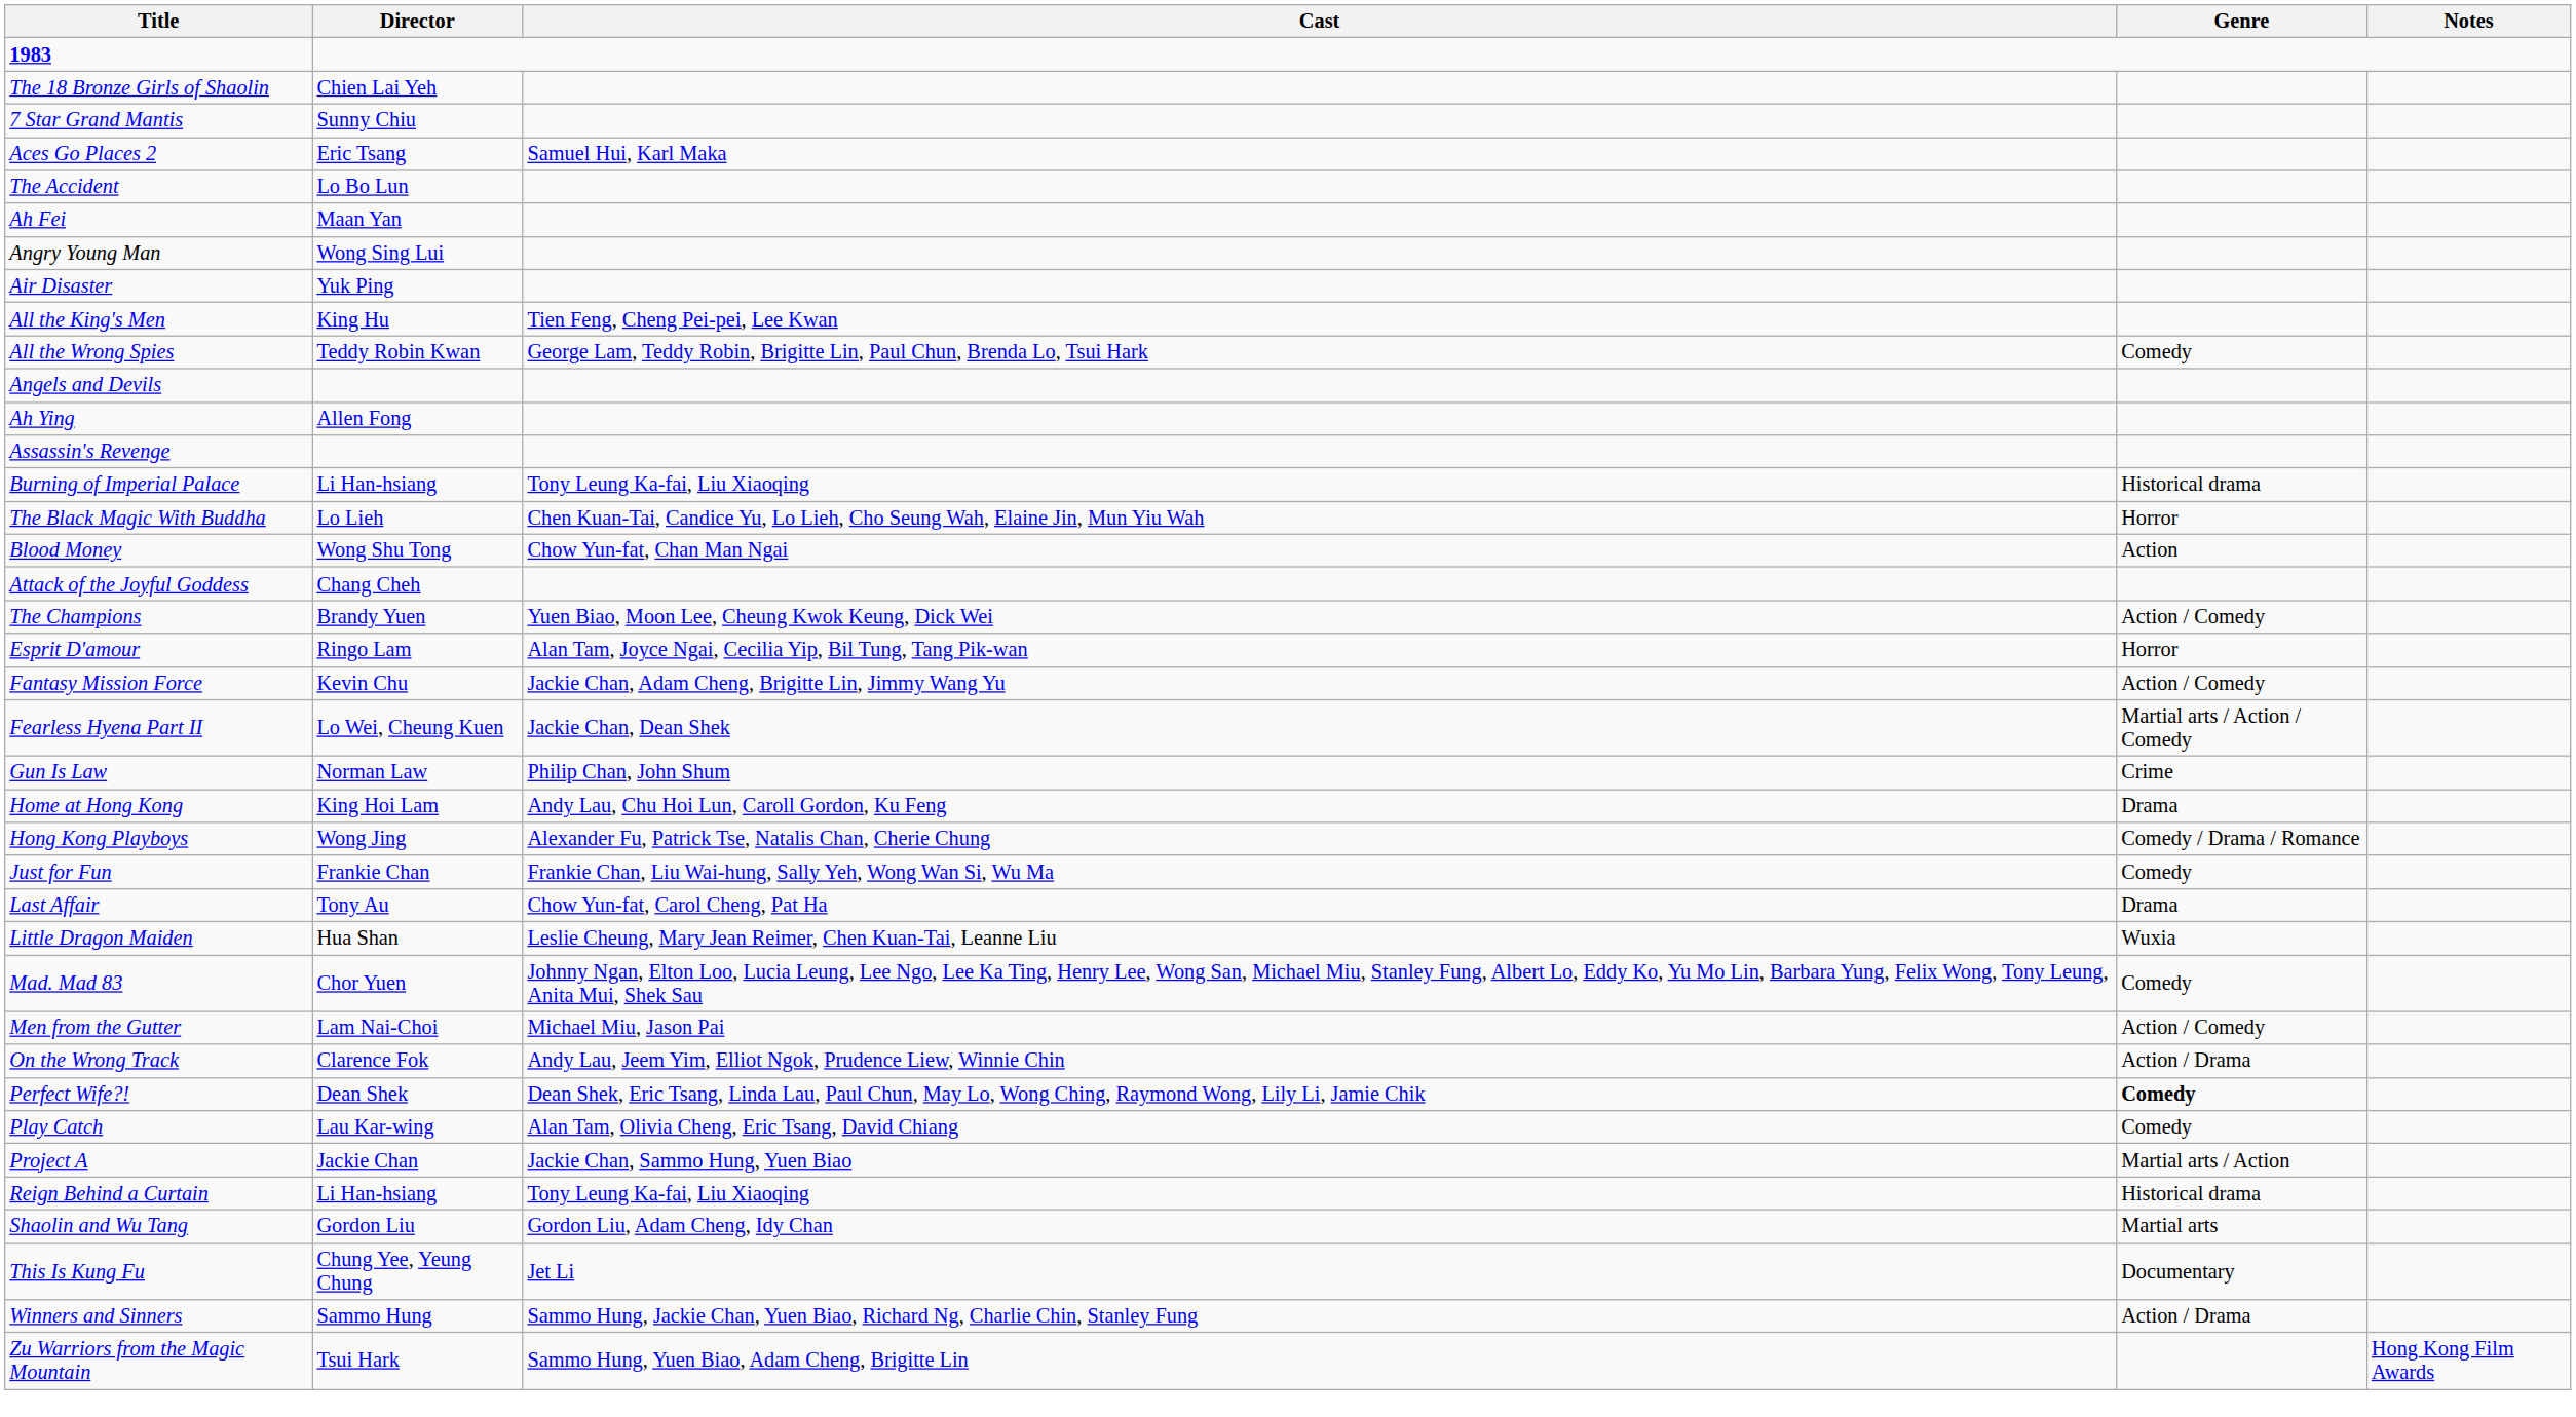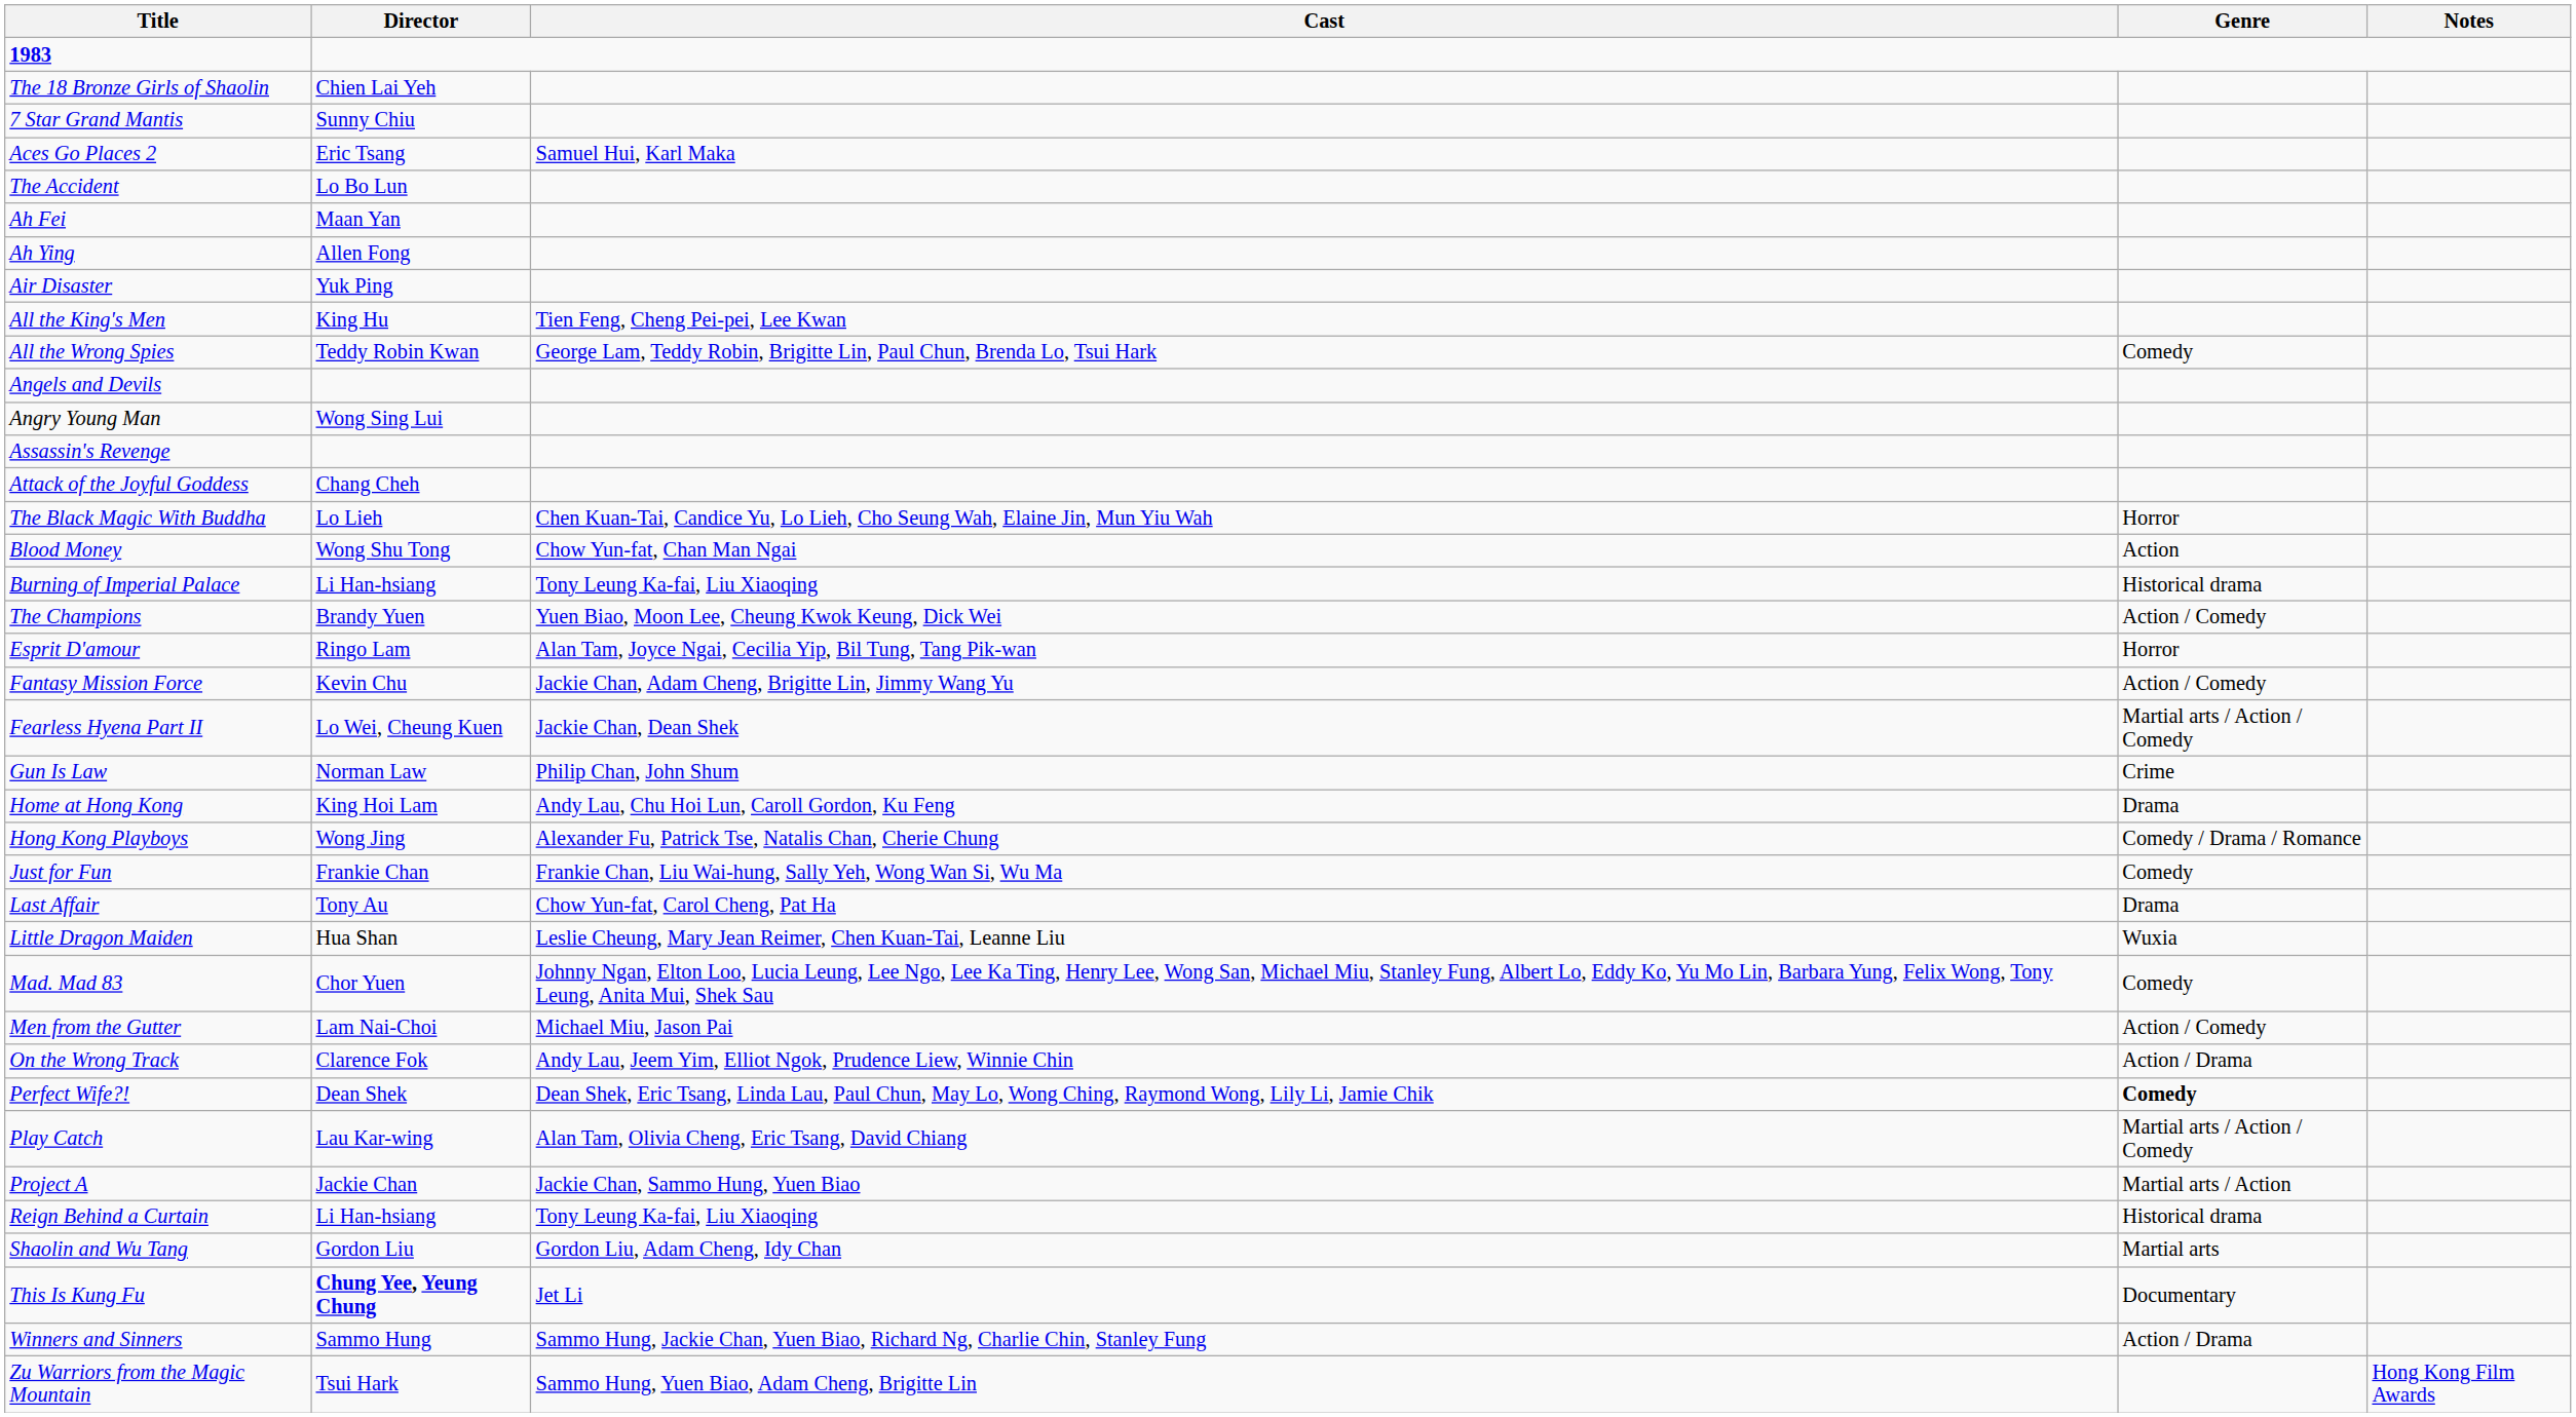 <table class="wikitable">
 <tr>
 <th>Title</th>
 <th>Director</th>
 <th>Cast</th>
 <th>Genre</th>
 <th>Notes</th>
 </tr>
 <tr>
 <td><strong><a href='#'>1983</a></strong></td>
 </tr>
 <tr>
 <td><em><a href='#'>The 18 Bronze Girls of Shaolin</a></em></td>
 <td><a href='#'>Chien Lai Yeh</a></td>
 <td></td>
 <td></td>
 <td></td>
 </tr>
 <tr>
 <td><em><a href='#'>7 Star Grand Mantis</a></em></td>
 <td><a href='#'>Sunny Chiu</a></td>
 <td></td>
 <td></td>
 <td></td>
 </tr>
 <tr>
 <td><em><a href='#'>Aces Go Places 2</a></em></td>
 <td><a href='#'>Eric Tsang</a></td>
 <td><a href='#'>Samuel Hui</a>, <a href='#'>Karl Maka</a></td>
 <td></td>
 <td></td>
 </tr>
 <tr>
 <td><em><a href='#'>The Accident</a></em></td>
 <td><a href='#'>Lo Bo Lun</a></td>
 <td></td>
 <td></td>
 <td></td>
 </tr>
 <tr>
 <td><em><a href='#'>Ah Fei</a></em></td>
 <td><a href='#'>Maan Yan</a></td>
 <td></td>
 <td></td>
 <td></td>
 </tr>
 <tr>
-<td><em>Angry Young Man</em></td>
-<td><a href='#'>Wong Sing Lui</a></td>
+<td><em><a href='#'>Ah Ying</a></em></td>
+<td><a href='#'>Allen Fong</a></td>
 <td></td>
 <td></td>
 <td></td>
 </tr>
 <tr>
 <td><em><a href='#'>Air Disaster</a></em></td>
 <td><a href='#'>Yuk Ping</a></td>
 <td></td>
 <td></td>
 <td></td>
 </tr>
 <tr>
 <td><em><a href='#'>All the King's Men</a></em></td>
 <td><a href='#'>King Hu</a></td>
 <td><a href='#'>Tien Feng</a>, <a href='#'>Cheng Pei-pei</a>, <a href='#'>Lee Kwan</a></td>
 <td></td>
 <td></td>
 </tr>
 <tr>
 <td><em><a href='#'>All the Wrong Spies</a></em></td>
 <td><a href='#'>Teddy Robin Kwan</a></td>
 <td><a href='#'>George Lam</a>, <a href='#'>Teddy Robin</a>, <a href='#'>Brigitte Lin</a>, <a href='#'>Paul Chun</a>, <a href='#'>Brenda Lo</a>, <a href='#'>Tsui Hark</a></td>
 <td>Comedy</td>
 <td></td>
 </tr>
 <tr>
 <td><em><a href='#'>Angels and Devils</a></em></td>
 <td></td>
 <td></td>
 <td></td>
 <td></td>
 </tr>
 <tr>
-<td><em><a href='#'>Ah Ying</a></em></td>
-<td><a href='#'>Allen Fong</a></td>
+<td><em>Angry Young Man</em></td>
+<td><a href='#'>Wong Sing Lui</a></td>
 <td></td>
 <td></td>
 <td></td>
 </tr>
 <tr>
 <td><em><a href='#'>Assassin's Revenge</a></em></td>
 <td></td>
 <td></td>
 <td></td>
 <td></td>
 </tr>
 <tr>
-<td><em><a href='#'>Burning of Imperial Palace</a></em></td>
-<td><a href='#'>Li Han-hsiang</a></td>
-<td><a href='#'>Tony Leung Ka-fai</a>, <a href='#'>Liu Xiaoqing</a></td>
-<td>Historical drama</td>
+<td><em><a href='#'>Attack of the Joyful Goddess</a></em></td>
+<td><a href='#'>Chang Cheh</a></td>
+<td></td>
+<td></td>
 <td></td>
 </tr>
 <tr>
 <td><em><a href='#'>The Black Magic With Buddha</a></em></td>
 <td><a href='#'>Lo Lieh</a></td>
 <td><a href='#'>Chen Kuan-Tai</a>, <a href='#'>Candice Yu</a>, <a href='#'>Lo Lieh</a>, <a href='#'>Cho Seung Wah</a>, <a href='#'>Elaine Jin</a>, <a href='#'>Mun Yiu Wah</a></td>
 <td>Horror</td>
 <td></td>
 </tr>
 <tr>
 <td><em><a href='#'>Blood Money</a></em></td>
 <td><a href='#'>Wong Shu Tong</a></td>
 <td><a href='#'>Chow Yun-fat</a>, <a href='#'>Chan Man Ngai</a></td>
 <td>Action</td>
 <td></td>
 </tr>
 <tr>
-<td><em><a href='#'>Attack of the Joyful Goddess</a></em></td>
-<td><a href='#'>Chang Cheh</a></td>
-<td></td>
-<td></td>
+<td><em><a href='#'>Burning of Imperial Palace</a></em></td>
+<td><a href='#'>Li Han-hsiang</a></td>
+<td><a href='#'>Tony Leung Ka-fai</a>, <a href='#'>Liu Xiaoqing</a></td>
+<td>Historical drama</td>
 <td></td>
 </tr>
 <tr>
 <td><em><a href='#'>The Champions</a></em></td>
 <td><a href='#'>Brandy Yuen</a></td>
 <td><a href='#'>Yuen Biao</a>, <a href='#'>Moon Lee</a>, <a href='#'>Cheung Kwok Keung</a>, <a href='#'>Dick Wei</a></td>
 <td>Action / Comedy</td>
 <td></td>
 </tr>
 <tr>
 <td><em><a href='#'>Esprit D'amour</a></em></td>
 <td><a href='#'>Ringo Lam</a></td>
 <td><a href='#'>Alan Tam</a>, <a href='#'>Joyce Ngai</a>, <a href='#'>Cecilia Yip</a>, <a href='#'>Bil Tung</a>, <a href='#'>Tang Pik-wan</a></td>
 <td>Horror</td>
 <td></td>
 </tr>
 <tr>
 <td><em><a href='#'>Fantasy Mission Force</a></em></td>
 <td><a href='#'>Kevin Chu</a></td>
 <td><a href='#'>Jackie Chan</a>, <a href='#'>Adam Cheng</a>, <a href='#'>Brigitte Lin</a>, <a href='#'>Jimmy Wang Yu</a></td>
 <td>Action / Comedy</td>
 <td></td>
 </tr>
 <tr>
 <td><em><a href='#'>Fearless Hyena Part II</a></em></td>
 <td><a href='#'>Lo Wei</a>, <a href='#'>Cheung Kuen</a></td>
 <td><a href='#'>Jackie Chan</a>, <a href='#'>Dean Shek</a></td>
 <td>Martial arts / Action / Comedy</td>
 <td></td>
 </tr>
 <tr>
 <td><em><a href='#'>Gun Is Law</a></em></td>
 <td><a href='#'>Norman Law</a></td>
 <td><a href='#'>Philip Chan</a>, <a href='#'>John Shum</a></td>
 <td>Crime</td>
 <td></td>
 </tr>
 <tr>
 <td><em><a href='#'>Home at Hong Kong</a></em></td>
 <td><a href='#'>King Hoi Lam</a></td>
 <td><a href='#'>Andy Lau</a>, <a href='#'>Chu Hoi Lun</a>, <a href='#'>Caroll Gordon</a>, <a href='#'>Ku Feng</a></td>
 <td>Drama</td>
 <td></td>
 </tr>
 <tr>
 <td><em><a href='#'>Hong Kong Playboys</a></em></td>
 <td><a href='#'>Wong Jing</a></td>
 <td><a href='#'>Alexander Fu</a>, <a href='#'>Patrick Tse</a>, <a href='#'>Natalis Chan</a>, <a href='#'>Cherie Chung</a></td>
 <td>Comedy / Drama / Romance</td>
 <td></td>
 </tr>
 <tr>
 <td><em><a href='#'>Just for Fun</a></em></td>
 <td><a href='#'>Frankie Chan</a></td>
 <td><a href='#'>Frankie Chan</a>, <a href='#'>Liu Wai-hung</a>, <a href='#'>Sally Yeh</a>, <a href='#'>Wong Wan Si</a>, <a href='#'>Wu Ma</a></td>
 <td>Comedy</td>
 <td></td>
 </tr>
 <tr>
 <td><em><a href='#'>Last Affair</a></em></td>
 <td><a href='#'>Tony Au</a></td>
 <td><a href='#'>Chow Yun-fat</a>, <a href='#'>Carol Cheng</a>, <a href='#'>Pat Ha</a></td>
 <td>Drama</td>
 <td></td>
 </tr>
 <tr>
 <td><em><a href='#'>Little Dragon Maiden</a></em></td>
 <td>Hua Shan</td>
 <td><a href='#'>Leslie Cheung</a>, <a href='#'>Mary Jean Reimer</a>, <a href='#'>Chen Kuan-Tai</a>, Leanne Liu</td>
 <td>Wuxia</td>
 <td></td>
 </tr>
 <tr>
 <td><em><a href='#'>Mad. Mad 83</a></em></td>
 <td><a href='#'>Chor Yuen</a></td>
 <td><a href='#'>Johnny Ngan</a>, <a href='#'>Elton Loo</a>, <a href='#'>Lucia Leung</a>, <a href='#'>Lee Ngo</a>, <a href='#'>Lee Ka Ting</a>, <a href='#'>Henry Lee</a>, <a href='#'>Wong San</a>, <a href='#'>Michael Miu</a>, <a href='#'>Stanley Fung</a>, <a href='#'>Albert Lo</a>, <a href='#'>Eddy Ko</a>, <a href='#'>Yu Mo Lin</a>, <a href='#'>Barbara Yung</a>, <a href='#'>Felix Wong</a>, <a href='#'>Tony Leung</a>, <a href='#'>Anita Mui</a>, <a href='#'>Shek Sau</a></td>
 <td>Comedy</td>
 <td></td>
 </tr>
 <tr>
 <td><em><a href='#'>Men from the Gutter</a></em></td>
 <td><a href='#'>Lam Nai-Choi</a></td>
 <td><a href='#'>Michael Miu</a>, <a href='#'>Jason Pai</a></td>
 <td>Action / Comedy</td>
 <td></td>
 </tr>
 <tr>
 <td><em><a href='#'>On the Wrong Track</a></em></td>
 <td><a href='#'>Clarence Fok</a></td>
 <td><a href='#'>Andy Lau</a>, <a href='#'>Jeem Yim</a>, <a href='#'>Elliot Ngok</a>, <a href='#'>Prudence Liew</a>, <a href='#'>Winnie Chin</a></td>
 <td>Action / Drama</td>
 <td></td>
 </tr>
 <tr>
 <td><em><a href='#'>Perfect Wife?!</a></em></td>
 <td><a href='#'>Dean Shek</a></td>
 <td><a href='#'>Dean Shek</a>, <a href='#'>Eric Tsang</a>, <a href='#'>Linda Lau</a>, <a href='#'>Paul Chun</a>, <a href='#'>May Lo</a>, <a href='#'>Wong Ching</a>, <a href='#'>Raymond Wong</a>, <a href='#'>Lily Li</a>, <a href='#'>Jamie Chik</a></td>
 <td><strong>Comedy</strong></td>
 <td></td>
 </tr>
 <tr>
 <td><em><a href='#'>Play Catch</a></em></td>
 <td><a href='#'>Lau Kar-wing</a></td>
 <td><a href='#'>Alan Tam</a>, <a href='#'>Olivia Cheng</a>, <a href='#'>Eric Tsang</a>, <a href='#'>David Chiang</a></td>
-<td>Comedy</td>
+<td>Martial arts / Action / Comedy</td>
 <td></td>
 </tr>
 <tr>
 <td><em><a href='#'>Project A</a></em></td>
 <td><a href='#'>Jackie Chan</a></td>
 <td><a href='#'>Jackie Chan</a>, <a href='#'>Sammo Hung</a>, <a href='#'>Yuen Biao</a></td>
 <td>Martial arts / Action</td>
 <td></td>
 </tr>
 <tr>
 <td><em><a href='#'>Reign Behind a Curtain</a></em></td>
 <td><a href='#'>Li Han-hsiang</a></td>
 <td><a href='#'>Tony Leung Ka-fai</a>, <a href='#'>Liu Xiaoqing</a></td>
 <td>Historical drama</td>
 <td></td>
 </tr>
 <tr>
 <td><em><a href='#'>Shaolin and Wu Tang</a></em></td>
 <td><a href='#'>Gordon Liu</a></td>
 <td><a href='#'>Gordon Liu</a>, <a href='#'>Adam Cheng</a>, <a href='#'>Idy Chan</a></td>
 <td>Martial arts</td>
 <td></td>
 </tr>
 <tr>
 <td><em><a href='#'>This Is Kung Fu</a></em></td>
-<td><a href='#'>Chung Yee</a>, <a href='#'>Yeung Chung</a></td>
+<td><strong><a href='#'>Chung Yee</a>, <a href='#'>Yeung Chung</a></strong></td>
 <td><a href='#'>Jet Li</a></td>
 <td>Documentary</td>
 <td></td>
 </tr>
 <tr>
 <td><em><a href='#'>Winners and Sinners</a></em></td>
 <td><a href='#'>Sammo Hung</a></td>
 <td><a href='#'>Sammo Hung</a>, <a href='#'>Jackie Chan</a>, <a href='#'>Yuen Biao</a>, <a href='#'>Richard Ng</a>, <a href='#'>Charlie Chin</a>, <a href='#'>Stanley Fung</a></td>
 <td>Action / Drama</td>
 <td></td>
 </tr>
 <tr>
 <td><em><a href='#'>Zu Warriors from the Magic Mountain</a></em></td>
 <td><a href='#'>Tsui Hark</a></td>
 <td><a href='#'>Sammo Hung</a>, <a href='#'>Yuen Biao</a>, <a href='#'>Adam Cheng</a>, <a href='#'>Brigitte Lin</a></td>
 <td></td>
 <td><a href='#'>Hong Kong Film Awards</a></td>
 </tr>
 </table>
